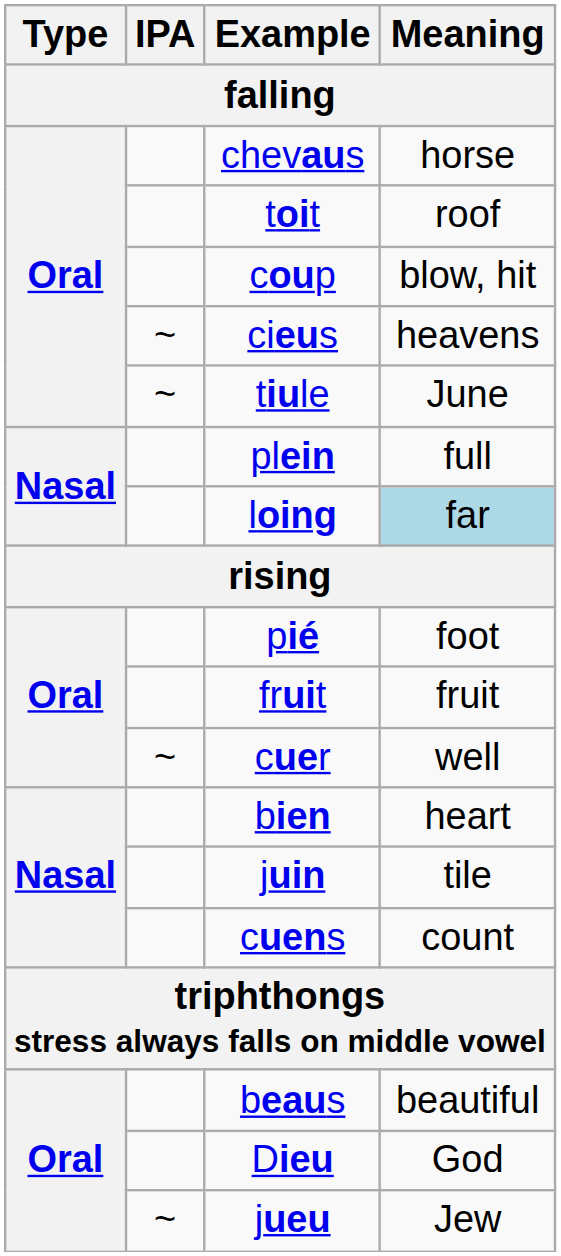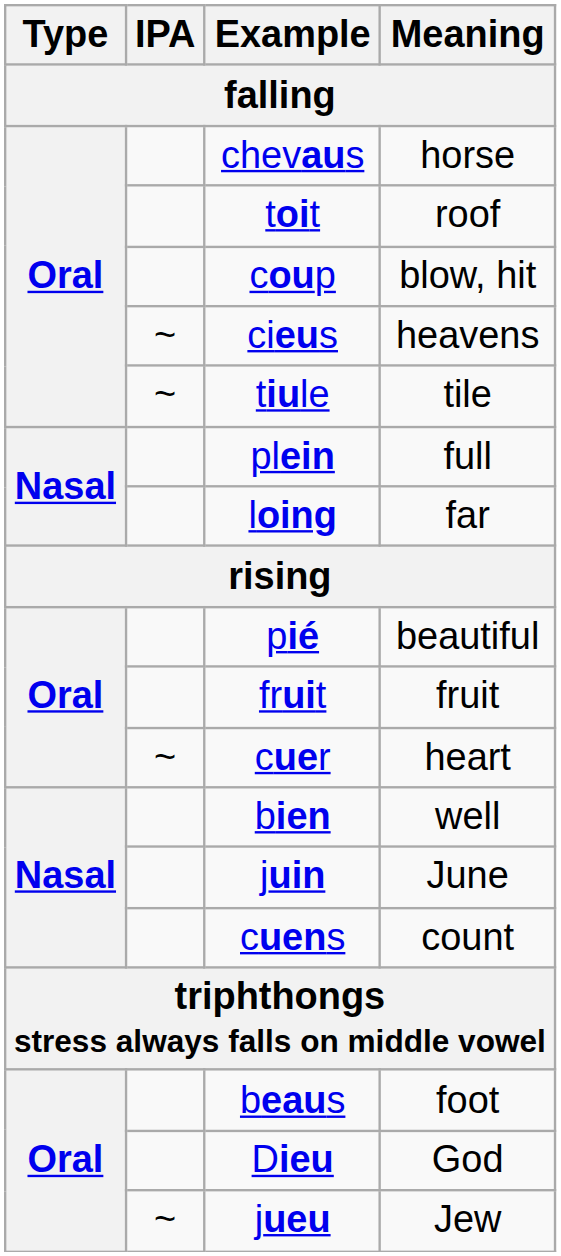 <table class="wikitable" style="text-align: center;">
 <tr>
 <th>Type</th>
 <th>IPA</th>
 <th>Example</th>
 <th>Meaning</th>
 </tr>
 <tr>
 <th colspan=4>falling</th>
 </tr>
 <tr>
 <th rowspan=5><a href='#'>Oral</a></th>
 <td></td>
 <td><a href='#'>chev<strong>au</strong>s</a></td>
 <td>horse</td>
 </tr>
 <tr>
 <td></td>
 <td><a href='#'>t<strong>oi</strong>t</a></td>
 <td>roof</td>
 </tr>
 <tr>
 <td></td>
 <td><a href='#'>c<strong>ou</strong>p</a></td>
 <td>blow, hit</td>
 </tr>
 <tr>
 <td> ~ </td>
 <td><a href='#'>ci<strong>eu</strong>s</a></td>
 <td>heavens</td>
 </tr>
 <tr>
 <td> ~ </td>
 <td><a href='#'>t<strong>iu</strong>le</a></td>
-<td>June</td>
+<td>tile</td>
 </tr>
 <tr>
 <th rowspan=2><a href='#'>Nasal</a></th>
 <td></td>
 <td><a href='#'>pl<strong>ein</strong></a></td>
 <td>full</td>
 </tr>
 <tr>
 <td></td>
 <td><a href='#'>l<strong>oing</strong></a></td>
-<td style="background: lightblue;">far</td>
+<td>far</td>
 </tr>
 <tr>
 <th colspan=4>rising</th>
 </tr>
 <tr>
 <th rowspan=3><a href='#'>Oral</a></th>
 <td></td>
 <td><a href='#'>p<strong>ié</strong></a></td>
-<td>foot</td>
+<td>beautiful</td>
 </tr>
 <tr>
 <td></td>
 <td><a href='#'>fr<strong>ui</strong>t</a></td>
 <td>fruit</td>
 </tr>
 <tr>
 <td> ~ </td>
 <td><a href='#'>c<strong>ue</strong>r</a></td>
-<td>well</td>
+<td>heart</td>
 </tr>
 <tr>
 <th rowspan=3><a href='#'>Nasal</a></th>
 <td></td>
 <td><a href='#'>b<strong>ien</strong></a></td>
-<td>heart</td>
+<td>well</td>
 </tr>
 <tr>
 <td></td>
 <td><a href='#'>j<strong>uin</strong></a></td>
-<td>tile</td>
+<td>June</td>
 </tr>
 <tr>
 <td></td>
 <td><a href='#'>c<strong>uen</strong>s</a></td>
 <td>count </td>
 </tr>
 <tr>
 <th colspan=4>triphthongs<br><small>stress always falls on middle vowel</small></th>
 </tr>
 <tr>
 <th rowspan=3><a href='#'>Oral</a></th>
 <td></td>
 <td><a href='#'>b<strong>eau</strong>s</a></td>
-<td>beautiful</td>
+<td>foot</td>
 </tr>
 <tr>
 <td></td>
 <td><a href='#'>D<strong>ieu</strong></a></td>
 <td>God</td>
 </tr>
 <tr>
 <td> ~ </td>
 <td><a href='#'>j<strong>ueu</strong></a></td>
 <td>Jew</td>
 </tr>
 </table>
